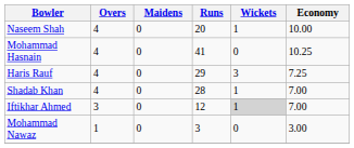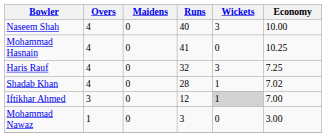 <table class=wikitable style="width: 60%;">
 <tr>
 <th width="25%"><a href='#'>Bowler</a></th>
 <th><a href='#'>Overs</a></th>
 <th><a href='#'>Maidens</a></th>
 <th><a href='#'>Runs</a></th>
 <th><a href='#'>Wickets</a></th>
 <th>Economy</th>
 </tr>
 <tr>
 <td><a href='#'>Naseem Shah</a></td>
 <td>4</td>
 <td>0</td>
-<td>20</td>
-<td>1</td>
+<td>40</td>
+<td>3</td>
 <td>10.00</td>
 </tr>
 <tr>
 <td><a href='#'>Mohammad Hasnain</a></td>
 <td>4</td>
 <td>0</td>
 <td>41</td>
 <td>0</td>
 <td>10.25</td>
 </tr>
 <tr>
 <td><a href='#'>Haris Rauf</a></td>
 <td>4</td>
 <td>0</td>
-<td>29</td>
+<td>32</td>
 <td>3</td>
 <td>7.25</td>
 </tr>
 <tr>
 <td><a href='#'>Shadab Khan</a></td>
 <td>4</td>
 <td>0</td>
 <td>28</td>
 <td>1</td>
-<td>7.00</td>
+<td>7.02</td>
 </tr>
 <tr>
 <td><a href='#'>Iftikhar Ahmed</a></td>
 <td>3</td>
 <td>0</td>
 <td>12</td>
 <td style="background: lightgrey;">1</td>
 <td>7.00</td>
 </tr>
 <tr>
 <td><a href='#'>Mohammad Nawaz</a></td>
 <td>1</td>
 <td>0</td>
 <td>3</td>
 <td>0</td>
 <td>3.00</td>
 </tr>
 <tr>
 </tr>
 </table>
